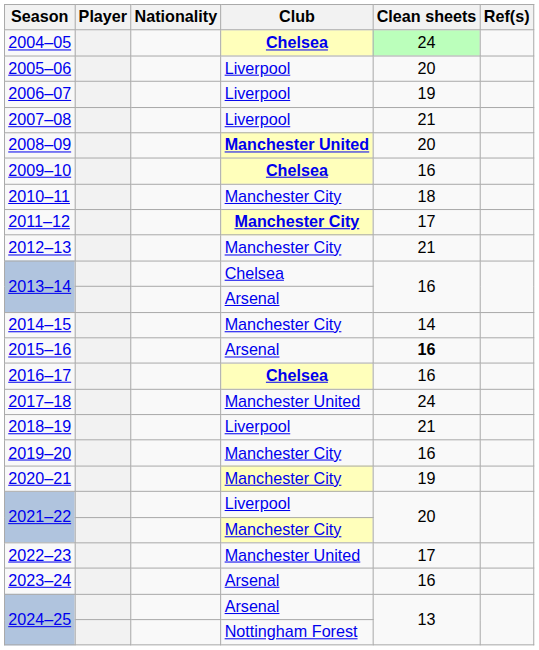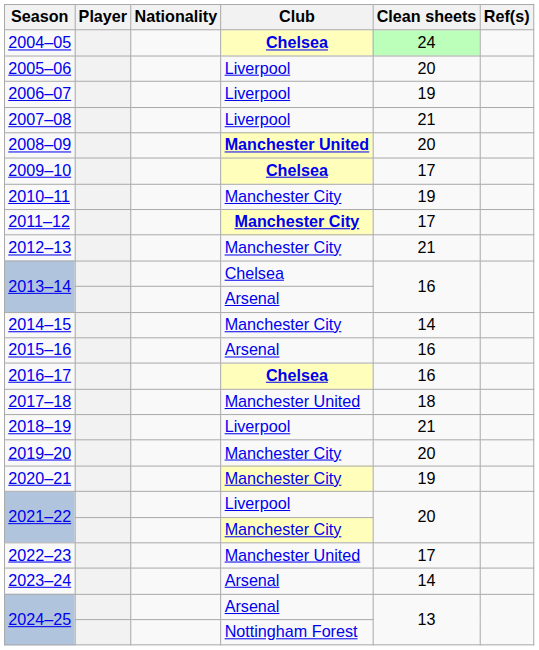 <table class="wikitable sortable plainrowheaders">
 <tr>
 <th scope="col">Season</th>
 <th scope="col">Player</th>
 <th scope="col">Nationality</th>
 <th scope="col">Club</th>
 <th scope="col">Clean sheets</th>
 <th scope="col" class="unsortable">Ref(s)</th>
 </tr>
 <tr>
 <td><a href='#'>2004–05</a></td>
 <th scope="row"> </th>
 <td></td>
 <th scope="row" style="background:#ffb"><a href='#'>Chelsea</a></th>
 <td style="text-align:center; background:#bbffbb">24</td>
 <td style="text-align:center"></td>
 </tr>
 <tr>
 <td><a href='#'>2005–06</a></td>
 <th scope="row"> </th>
 <td></td>
 <td><a href='#'>Liverpool</a></td>
 <td style="text-align:center">20</td>
 <td style="text-align:center"></td>
 </tr>
 <tr>
 <td><a href='#'>2006–07</a></td>
 <th scope="row"> </th>
 <td></td>
 <td><a href='#'>Liverpool</a></td>
 <td style="text-align:center">19</td>
 <td style="text-align:center"></td>
 </tr>
 <tr>
 <td><a href='#'>2007–08</a></td>
 <th scope="row"> </th>
 <td></td>
 <td><a href='#'>Liverpool</a></td>
 <td style="text-align:center">21</td>
 <td style="text-align:center"></td>
 </tr>
 <tr>
 <td><a href='#'>2008–09</a></td>
 <th scope="row"></th>
 <td></td>
 <th scope="row" style="background:#ffb"><a href='#'>Manchester United</a></th>
 <td style="text-align:center">20</td>
 <td style="text-align:center"></td>
 </tr>
 <tr>
 <td><a href='#'>2009–10</a></td>
 <th scope="row"> </th>
 <td></td>
 <th scope="row" style="background:#ffb"><a href='#'>Chelsea</a></th>
-<td style="text-align:center">16</td>
+<td style="text-align:center">17</td>
 <td style="text-align:center"></td>
 </tr>
 <tr>
 <td><a href='#'>2010–11</a></td>
 <th scope="row"> </th>
 <td></td>
 <td><a href='#'>Manchester City</a></td>
-<td style="text-align:center">18</td>
+<td style="text-align:center">19</td>
 <td style="text-align:center"></td>
 </tr>
 <tr>
 <td><a href='#'>2011–12</a></td>
 <th scope="row"> </th>
 <td></td>
 <th scope="row" style="background:#ffb"><a href='#'>Manchester City</a></th>
 <td style="text-align:center">17</td>
 <td style="text-align:center"></td>
 </tr>
 <tr>
 <td><a href='#'>2012–13</a></td>
 <th scope="row"> </th>
 <td></td>
 <td><a href='#'>Manchester City</a></td>
 <td style="text-align:center">21</td>
 <td style="text-align:center"></td>
 </tr>
 <tr>
 <td rowspan="2" style="background:#B0C4DE"><a href='#'>2013–14</a></td>
 <th scope="row"> </th>
 <td></td>
 <td><a href='#'>Chelsea</a></td>
 <td rowspan="2" style="text-align:center">16</td>
 <td rowspan="2" style="text-align:center"></td>
 </tr>
 <tr>
 <th scope="row"></th>
 <td></td>
 <td><a href='#'>Arsenal</a></td>
 </tr>
 <tr>
 <td><a href='#'>2014–15</a></td>
 <th scope="row"> </th>
 <td></td>
 <td><a href='#'>Manchester City</a></td>
 <td style="text-align:center">14</td>
 <td style="text-align:center"></td>
 </tr>
 <tr>
 <td><a href='#'>2015–16</a></td>
 <th scope="row"> </th>
 <td></td>
 <td><a href='#'>Arsenal</a></td>
-<td style="text-align:center"><strong>16</strong></td>
+<td style="text-align:center">16</td>
 <td style="text-align:center"></td>
 </tr>
 <tr>
 <td><a href='#'>2016–17</a></td>
 <th scope="row"></th>
 <td></td>
 <th scope="row" style="background:#ffb"><a href='#'>Chelsea</a></th>
 <td style="text-align:center">16</td>
 <td style="text-align:center"></td>
 </tr>
 <tr>
 <td><a href='#'>2017–18</a></td>
 <th scope="row"> </th>
 <td></td>
 <td><a href='#'>Manchester United</a></td>
-<td style="text-align:center">24</td>
+<td style="text-align:center">18</td>
 <td style="text-align:center"></td>
 </tr>
 <tr>
 <td><a href='#'>2018–19</a></td>
 <th scope="row"> </th>
 <td></td>
 <td><a href='#'>Liverpool</a></td>
 <td style="text-align:center">21</td>
 <td style="text-align:center"></td>
 </tr>
 <tr>
 <td><a href='#'>2019–20</a></td>
 <th scope="row"> </th>
 <td></td>
 <td><a href='#'>Manchester City</a></td>
-<td style="text-align:center">16</td>
+<td style="text-align:center">20</td>
 <td style="text-align:center"></td>
 </tr>
 <tr>
 <td><a href='#'>2020–21</a></td>
 <th scope="row"> </th>
 <td></td>
 <td scope="row" style="background:#ffb"><a href='#'>Manchester City</a></td>
 <td style="text-align:center">19</td>
 <td style="text-align:center"></td>
 </tr>
 <tr>
 <td rowspan="2" style="background:#B0C4DE"><a href='#'>2021–22</a></td>
 <th scope="row"> </th>
 <td></td>
 <td><a href='#'>Liverpool</a></td>
 <td rowspan="2" style="text-align:center">20</td>
 <td rowspan="2" style="text-align:center"></td>
 </tr>
 <tr>
 <th scope="row"> </th>
 <td></td>
 <td scope="row" style="background:#ffb"><a href='#'>Manchester City</a></td>
 </tr>
 <tr>
 <td><a href='#'>2022–23</a></td>
 <th scope="row"> </th>
 <td></td>
 <td><a href='#'>Manchester United</a></td>
 <td style="text-align:center">17</td>
 <td style="text-align:center"></td>
 </tr>
 <tr>
 <td><a href='#'>2023–24</a></td>
 <th scope="row"> </th>
 <td></td>
 <td><a href='#'>Arsenal</a></td>
-<td style="text-align:center">16</td>
+<td style="text-align:center">14</td>
 <td style="text-align:center"></td>
 </tr>
 <tr>
 <td rowspan="2" style="background:#B0C4DE"><a href='#'>2024–25</a></td>
 <th scope="row"> </th>
 <td></td>
 <td><a href='#'>Arsenal</a></td>
 <td style="text-align: center;" rowspan="2">13</td>
 <td style="text-align: center;" rowspan="2"></td>
 </tr>
 <tr>
 <th scope="row"></th>
 <td></td>
 <td><a href='#'>Nottingham Forest</a></td>
 </tr>
 </table>
